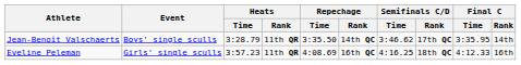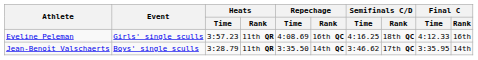 <table class="wikitable" style="font-size:90%">
 <tr>
 <th rowspan="2">Athlete</th>
 <th rowspan="2">Event</th>
 <th colspan="2">Heats</th>
 <th colspan="2">Repechage</th>
 <th colspan="2">Semifinals C/D</th>
 <th colspan="2">Final C</th>
 </tr>
 <tr>
 <th>Time</th>
 <th>Rank</th>
 <th>Time</th>
 <th>Rank</th>
 <th>Time</th>
 <th>Rank</th>
 <th>Time</th>
 <th>Rank</th>
 </tr>
 <tr>
+<td><a href='#'>Eveline Peleman</a></td>
+<td><a href='#'>Girls' single sculls</a></td>
+<td>3:57.23</td>
+<td>11th <strong>QR</strong></td>
+<td>4:08.69</td>
+<td>16th <strong>QC</strong></td>
+<td>4:16.25</td>
+<td>18th <strong>QC</strong></td>
+<td>4:12.33</td>
+<td>16th</td>
+</tr>
+<tr>
 <td><a href='#'>Jean-Benoît Valschaerts</a></td>
 <td><a href='#'>Boys' single sculls</a></td>
 <td>3:28.79</td>
 <td>11th <strong>QR</strong></td>
 <td>3:35.50</td>
 <td>14th <strong>QC</strong></td>
 <td>3:46.62</td>
 <td>17th <strong>QC</strong></td>
 <td>3:35.95</td>
 <td>14th</td>
 </tr>
-<tr>
-<td><a href='#'>Eveline Peleman</a></td>
-<td><a href='#'>Girls' single sculls</a></td>
-<td>3:57.23</td>
-<td>11th <strong>QR</strong></td>
-<td>4:08.69</td>
-<td>16th <strong>QC</strong></td>
-<td>4:16.25</td>
-<td>18th <strong>QC</strong></td>
-<td>4:12.33</td>
-<td>16th</td>
-</tr>
 </table>
